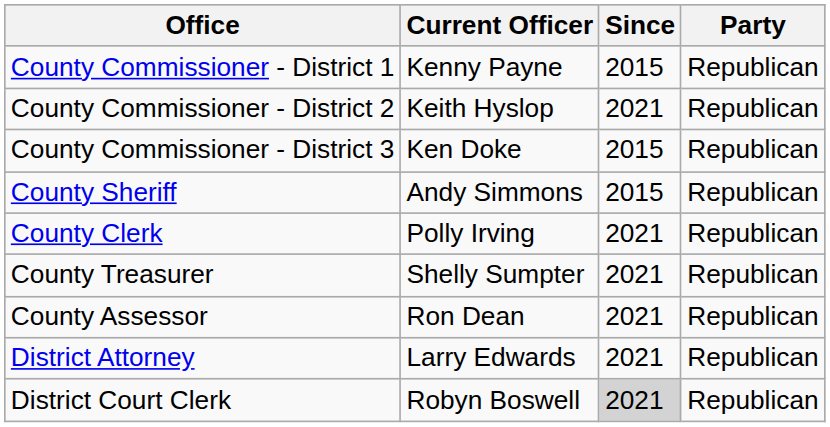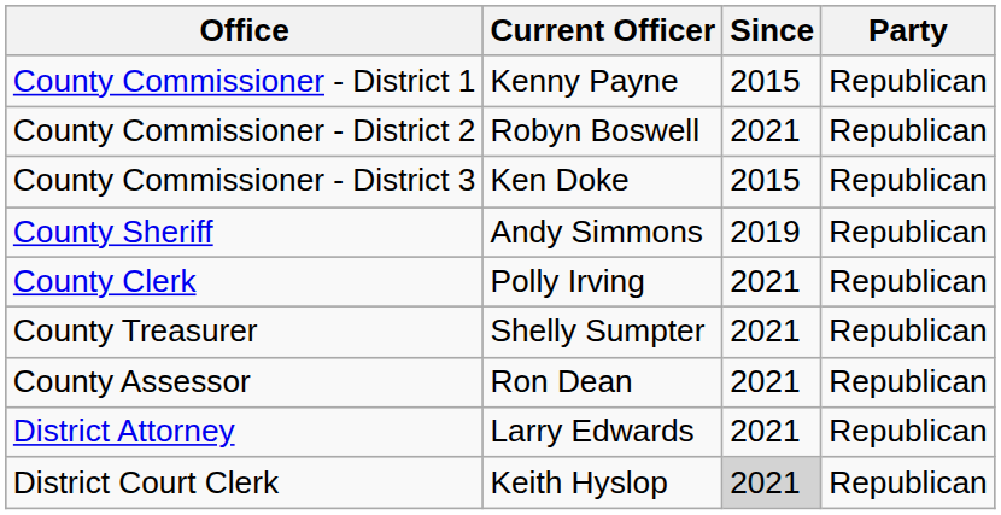 <table class=wikitable>
 <tr>
 <th>Office</th>
 <th>Current Officer</th>
 <th>Since</th>
 <th>Party</th>
 </tr>
 <tr>
 <td><a href='#'>County Commissioner</a> - District 1</td>
 <td>Kenny Payne</td>
 <td>2015</td>
 <td>Republican</td>
 </tr>
 <tr>
 <td>County Commissioner - District 2</td>
-<td>Keith Hyslop</td>
+<td>Robyn Boswell</td>
 <td>2021</td>
 <td>Republican</td>
 </tr>
 <tr>
 <td>County Commissioner - District 3</td>
 <td>Ken Doke</td>
 <td>2015</td>
 <td>Republican</td>
 </tr>
 <tr>
 <td><a href='#'>County Sheriff</a></td>
 <td>Andy Simmons</td>
-<td>2015</td>
+<td>2019</td>
 <td>Republican</td>
 </tr>
 <tr>
 <td><a href='#'>County Clerk</a></td>
 <td>Polly Irving</td>
 <td>2021</td>
 <td>Republican</td>
 </tr>
 <tr>
 <td>County Treasurer</td>
 <td>Shelly Sumpter</td>
 <td>2021</td>
 <td>Republican</td>
 </tr>
 <tr>
 <td>County Assessor</td>
 <td>Ron Dean</td>
 <td>2021</td>
 <td>Republican</td>
 </tr>
 <tr>
 <td><a href='#'>District Attorney</a></td>
 <td>Larry Edwards</td>
 <td>2021</td>
 <td>Republican</td>
 </tr>
 <tr>
 <td>District Court Clerk</td>
-<td>Robyn Boswell</td>
+<td>Keith Hyslop</td>
 <td style="background: lightgrey;">2021</td>
 <td>Republican</td>
 </tr>
 </table>
